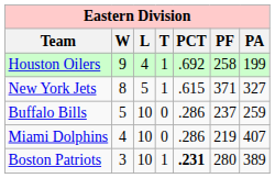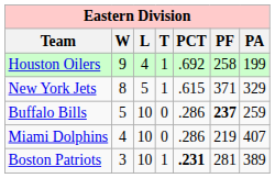 <table class="wikitable" style="text-align:center">
 <tr bgcolor="#ffcbcb">
 <td colspan="7" align="center"><strong>Eastern Division</strong></td>
 </tr>
 <tr bgcolor="#efefef">
 <th>Team</th>
 <th>W</th>
 <th>L</th>
 <th>T</th>
 <th>PCT</th>
 <th>PF</th>
 <th>PA</th>
 </tr>
 <tr style="background:#ccffcc">
 <td align="left"><a href='#'>Houston Oilers</a></td>
 <td>9</td>
 <td>4</td>
 <td>1</td>
 <td>.692</td>
 <td>258</td>
 <td>199</td>
 </tr>
 <tr>
 <td align="left"><a href='#'>New York Jets</a></td>
 <td>8</td>
 <td>5</td>
 <td>1</td>
 <td>.615</td>
 <td>371</td>
-<td>327</td>
+<td>329</td>
 </tr>
 <tr>
 <td align="left"><a href='#'>Buffalo Bills</a></td>
 <td>5</td>
 <td>10</td>
 <td>0</td>
 <td>.286</td>
-<td>237</td>
+<td><strong>237</strong></td>
 <td>259</td>
 </tr>
 <tr>
 <td align="left"><a href='#'>Miami Dolphins</a></td>
 <td>4</td>
 <td>10</td>
 <td>0</td>
 <td>.286</td>
 <td>219</td>
 <td>407</td>
 </tr>
 <tr>
 <td align="left"><a href='#'>Boston Patriots</a></td>
 <td>3</td>
 <td>10</td>
 <td>1</td>
 <td><strong>.231</strong></td>
-<td>280</td>
+<td>281</td>
 <td>389</td>
 </tr>
 </table>
